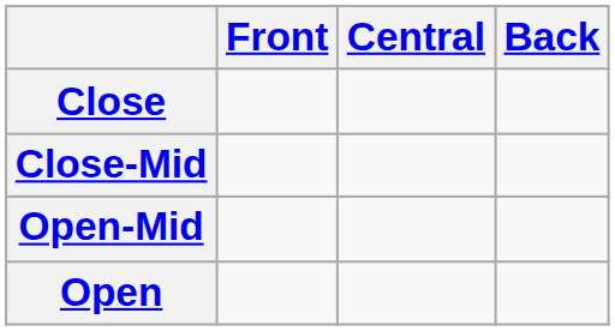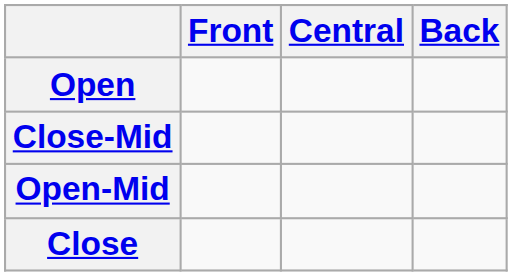 <table class="wikitable" style="text-align:center;">
 <tr>
 <th></th>
 <th><a href='#'>Front</a></th>
 <th><a href='#'>Central</a></th>
 <th><a href='#'>Back</a></th>
 </tr>
 <tr>
-<th><a href='#'>Close</a></th>
-<td> </td>
+<th><a href='#'>Open</a></th>
+<td></td>
 <td></td>
 <td></td>
 </tr>
 <tr>
 <th><a href='#'>Close-Mid</a></th>
 <td> </td>
 <td></td>
 <td></td>
 </tr>
 <tr>
 <th><a href='#'>Open-Mid</a></th>
 <td> </td>
 <td></td>
 <td></td>
 </tr>
 <tr>
-<th><a href='#'>Open</a></th>
-<td></td>
+<th><a href='#'>Close</a></th>
+<td> </td>
 <td></td>
 <td></td>
 </tr>
 </table>
